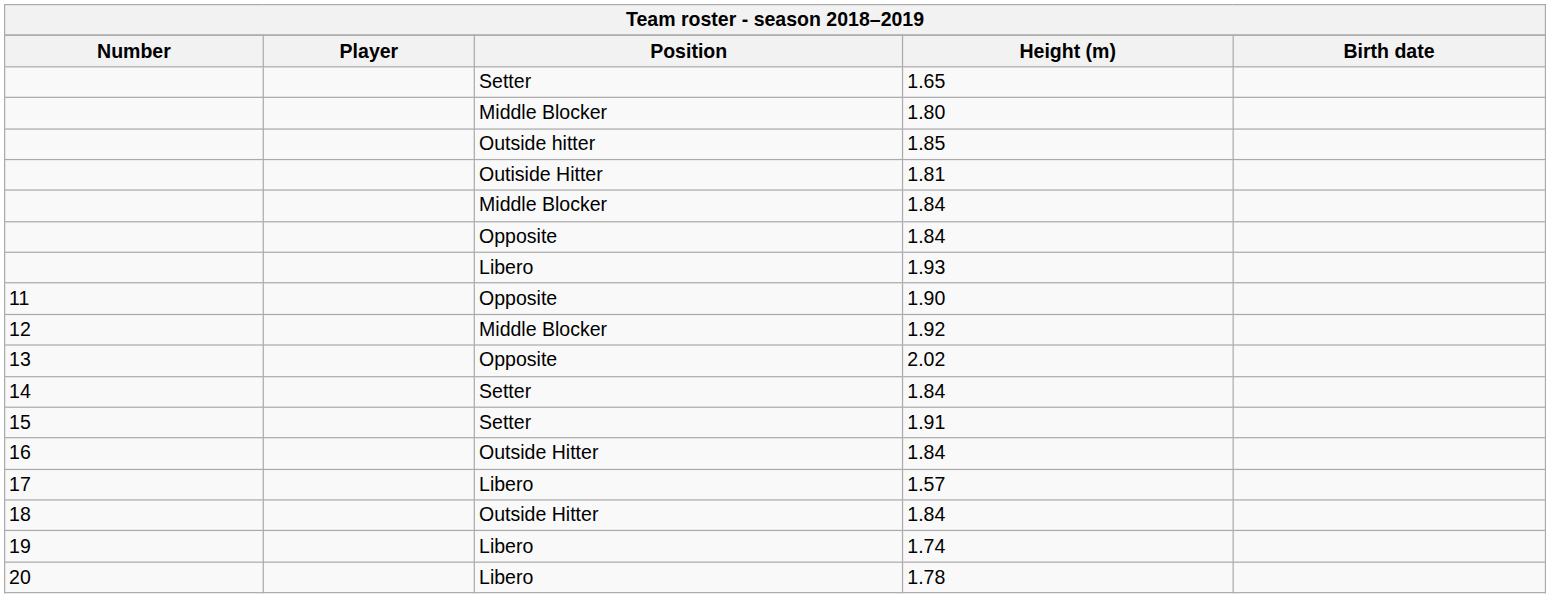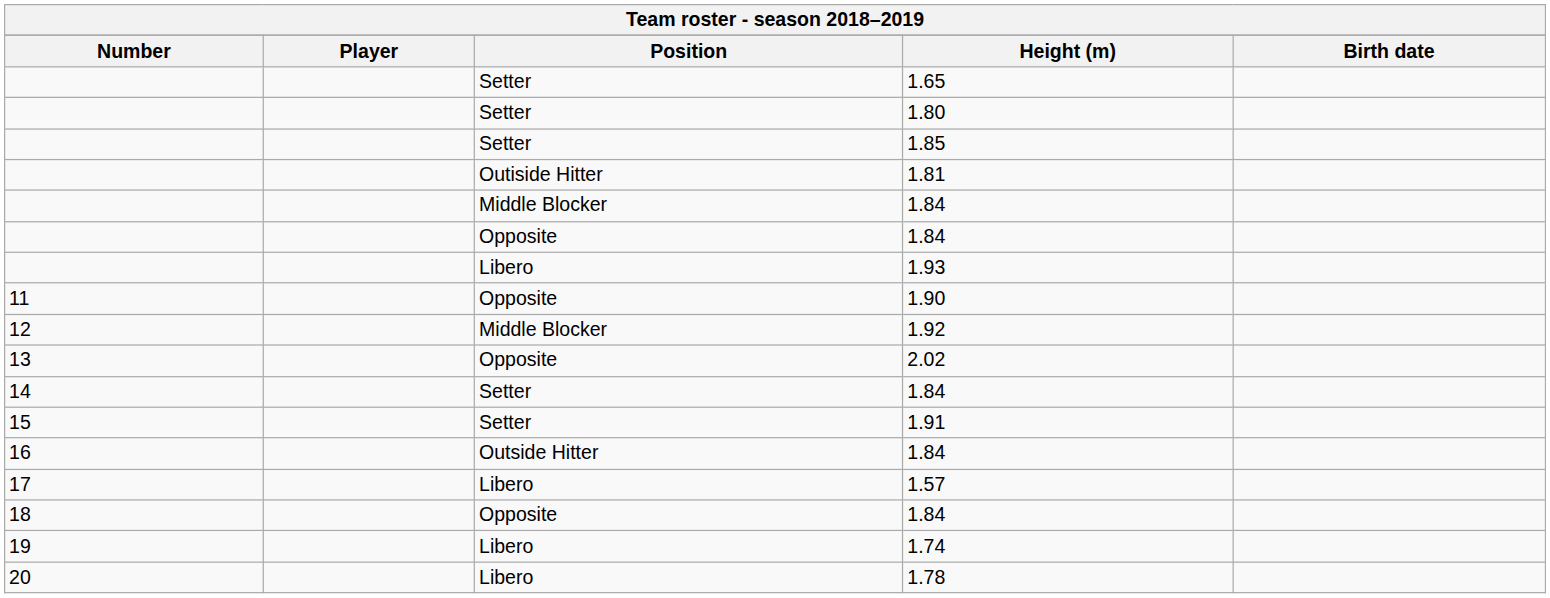 <table class="wikitable collapsible collapsed" style="width:100%;">
 <tr>
 <th colspan=6><strong>Team roster - season 2018–2019</strong></th>
 </tr>
 <tr>
 </tr>
 <tr>
 <th>Number</th>
 <th>Player</th>
 <th>Position</th>
 <th>Height (m)</th>
 <th>Birth date</th>
 </tr>
 <tr>
 <td></td>
 <td align=left> </td>
 <td>Setter</td>
 <td>1.65</td>
 <td align=right></td>
 </tr>
 <tr>
 <td></td>
 <td align=left> </td>
-<td>Middle Blocker</td>
+<td>Setter</td>
 <td>1.80</td>
 <td align=right></td>
 </tr>
 <tr>
 <td></td>
 <td align=left> </td>
-<td>Outside hitter</td>
+<td>Setter</td>
 <td>1.85</td>
 <td align=right></td>
 </tr>
 <tr>
 <td></td>
 <td align=left> </td>
 <td>Outiside Hitter</td>
 <td>1.81</td>
 <td align=right></td>
 </tr>
 <tr>
 <td></td>
 <td align=left> </td>
 <td>Middle Blocker</td>
 <td>1.84</td>
 <td align=right></td>
 </tr>
 <tr>
 <td></td>
 <td align=left> </td>
 <td>Opposite</td>
 <td>1.84</td>
 <td align=right></td>
 </tr>
 <tr>
 <td></td>
 <td align=left> </td>
 <td>Libero</td>
 <td>1.93</td>
 <td align=right></td>
 </tr>
 <tr>
 <td>11</td>
 <td align=left> </td>
 <td>Opposite</td>
 <td>1.90</td>
 <td align=right></td>
 </tr>
 <tr>
 <td>12</td>
 <td align=left> </td>
 <td>Middle Blocker</td>
 <td>1.92</td>
 <td align=right></td>
 </tr>
 <tr>
 <td>13</td>
 <td align=left> </td>
 <td>Opposite</td>
 <td>2.02</td>
 <td align=right></td>
 </tr>
 <tr>
 <td>14</td>
 <td align=left> </td>
 <td>Setter</td>
 <td>1.84</td>
 <td align=right></td>
 </tr>
 <tr>
 <td>15</td>
 <td align=left> </td>
 <td>Setter</td>
 <td>1.91</td>
 <td align=right></td>
 </tr>
 <tr>
 <td>16</td>
 <td align=left> </td>
 <td>Outside Hitter</td>
 <td>1.84</td>
 <td align=right></td>
 </tr>
 <tr>
 <td>17</td>
 <td align=left> </td>
 <td>Libero</td>
 <td>1.57</td>
 <td align=right></td>
 </tr>
 <tr>
 <td>18</td>
 <td align=left> </td>
-<td>Outside Hitter</td>
+<td>Opposite</td>
 <td>1.84</td>
 <td align=right></td>
 </tr>
 <tr>
 <td>19</td>
 <td align=left> </td>
 <td>Libero</td>
 <td>1.74</td>
 <td align=right></td>
 </tr>
 <tr>
 <td>20</td>
 <td align=left> </td>
 <td>Libero</td>
 <td>1.78</td>
 <td align=right></td>
 </tr>
 </table>
